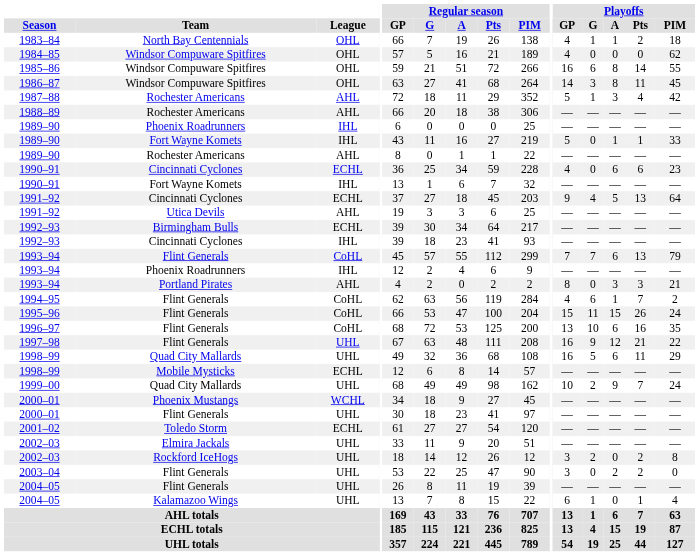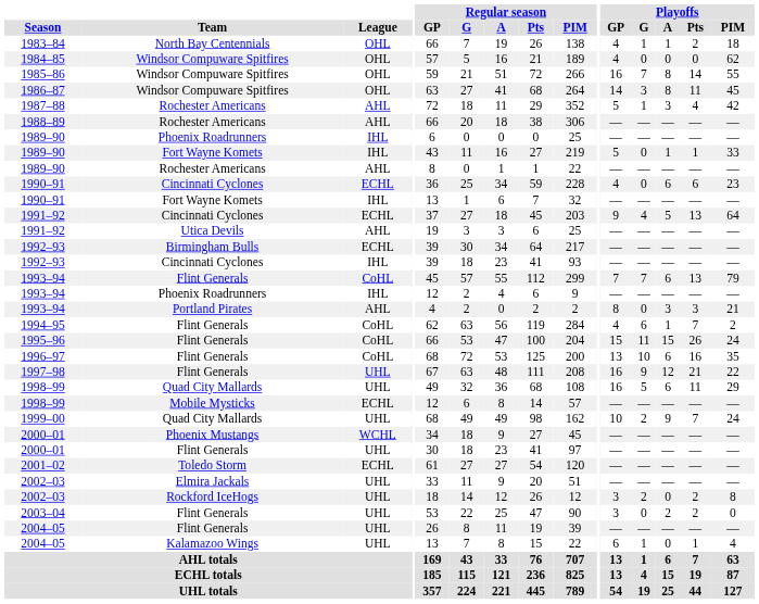 <table border="0" cellpadding="1" cellspacing="0" style="text-align:center; width:60em">
 <tr bgcolor="#e0e0e0">
 <th colspan="3" bgcolor="#ffffff"></th>
 <th rowspan="99" bgcolor="#ffffff"></th>
 <th colspan="5"><a href='#'>Regular season</a></th>
 <th rowspan="99" bgcolor="#ffffff"></th>
 <th colspan="5"><a href='#'>Playoffs</a></th>
 </tr>
 <tr bgcolor="#e0e0e0">
 <th><a href='#'>Season</a></th>
 <th>Team</th>
 <th>League</th>
 <th>GP</th>
 <th><a href='#'>G</a></th>
 <th><a href='#'>A</a></th>
 <th><a href='#'>Pts</a></th>
 <th><a href='#'>PIM</a></th>
 <th>GP</th>
 <th>G</th>
 <th>A</th>
 <th>Pts</th>
 <th>PIM</th>
 </tr>
 <tr>
 <td><a href='#'>1983–84</a></td>
 <td><a href='#'>North Bay Centennials</a></td>
 <td><a href='#'>OHL</a></td>
 <td>66</td>
 <td>7</td>
 <td>19</td>
 <td>26</td>
 <td>138</td>
 <td>4</td>
 <td>1</td>
 <td>1</td>
 <td>2</td>
 <td>18</td>
 </tr>
 <tr bgcolor="#f0f0f0">
 <td><a href='#'>1984–85</a></td>
 <td><a href='#'>Windsor Compuware Spitfires</a></td>
 <td>OHL</td>
 <td>57</td>
 <td>5</td>
 <td>16</td>
 <td>21</td>
 <td>189</td>
 <td>4</td>
 <td>0</td>
 <td>0</td>
 <td>0</td>
 <td>62</td>
 </tr>
 <tr>
 <td><a href='#'>1985–86</a></td>
 <td>Windsor Compuware Spitfires</td>
 <td>OHL</td>
 <td>59</td>
 <td>21</td>
 <td>51</td>
 <td>72</td>
 <td>266</td>
 <td>16</td>
-<td>6</td>
+<td>7</td>
 <td>8</td>
 <td>14</td>
 <td>55</td>
 </tr>
 <tr bgcolor="#f0f0f0">
 <td><a href='#'>1986–87</a></td>
 <td>Windsor Compuware Spitfires</td>
 <td>OHL</td>
 <td>63</td>
 <td>27</td>
 <td>41</td>
 <td>68</td>
 <td>264</td>
 <td>14</td>
 <td>3</td>
 <td>8</td>
 <td>11</td>
 <td>45</td>
 </tr>
 <tr>
 <td><a href='#'>1987–88</a></td>
 <td><a href='#'>Rochester Americans</a></td>
 <td><a href='#'>AHL</a></td>
 <td>72</td>
 <td>18</td>
 <td>11</td>
 <td>29</td>
 <td>352</td>
 <td>5</td>
 <td>1</td>
 <td>3</td>
 <td>4</td>
 <td>42</td>
 </tr>
 <tr bgcolor="#f0f0f0">
 <td><a href='#'>1988–89</a></td>
 <td>Rochester Americans</td>
 <td>AHL</td>
 <td>66</td>
 <td>20</td>
 <td>18</td>
 <td>38</td>
 <td>306</td>
 <td>—</td>
 <td>—</td>
 <td>—</td>
 <td>—</td>
 <td>—</td>
 </tr>
 <tr>
 <td><a href='#'>1989–90</a></td>
 <td><a href='#'>Phoenix Roadrunners</a></td>
 <td><a href='#'>IHL</a></td>
 <td>6</td>
 <td>0</td>
 <td>0</td>
 <td>0</td>
 <td>25</td>
 <td>—</td>
 <td>—</td>
 <td>—</td>
 <td>—</td>
 <td>—</td>
 </tr>
 <tr bgcolor="#f0f0f0">
 <td><a href='#'>1989–90</a></td>
 <td><a href='#'>Fort Wayne Komets</a></td>
 <td>IHL</td>
 <td>43</td>
 <td>11</td>
 <td>16</td>
 <td>27</td>
 <td>219</td>
 <td>5</td>
 <td>0</td>
 <td>1</td>
 <td>1</td>
 <td>33</td>
 </tr>
 <tr>
 <td><a href='#'>1989–90</a></td>
 <td>Rochester Americans</td>
 <td>AHL</td>
 <td>8</td>
 <td>0</td>
 <td>1</td>
 <td>1</td>
 <td>22</td>
 <td>—</td>
 <td>—</td>
 <td>—</td>
 <td>—</td>
 <td>—</td>
 </tr>
 <tr bgcolor="#f0f0f0">
 <td><a href='#'>1990–91</a></td>
 <td><a href='#'>Cincinnati Cyclones</a></td>
 <td><a href='#'>ECHL</a></td>
 <td>36</td>
 <td>25</td>
 <td>34</td>
 <td>59</td>
 <td>228</td>
 <td>4</td>
 <td>0</td>
 <td>6</td>
 <td>6</td>
 <td>23</td>
 </tr>
 <tr>
 <td><a href='#'>1990–91</a></td>
 <td>Fort Wayne Komets</td>
 <td>IHL</td>
 <td>13</td>
 <td>1</td>
 <td>6</td>
 <td>7</td>
 <td>32</td>
 <td>—</td>
 <td>—</td>
 <td>—</td>
 <td>—</td>
 <td>—</td>
 </tr>
 <tr bgcolor="#f0f0f0">
 <td><a href='#'>1991–92</a></td>
 <td>Cincinnati Cyclones</td>
 <td>ECHL</td>
 <td>37</td>
 <td>27</td>
 <td>18</td>
 <td>45</td>
 <td>203</td>
 <td>9</td>
 <td>4</td>
 <td>5</td>
 <td>13</td>
 <td>64</td>
 </tr>
 <tr>
 <td><a href='#'>1991–92</a></td>
 <td><a href='#'>Utica Devils</a></td>
 <td>AHL</td>
 <td>19</td>
 <td>3</td>
 <td>3</td>
 <td>6</td>
 <td>25</td>
 <td>—</td>
 <td>—</td>
 <td>—</td>
 <td>—</td>
 <td>—</td>
 </tr>
 <tr bgcolor="#f0f0f0">
 <td><a href='#'>1992–93</a></td>
 <td><a href='#'>Birmingham Bulls</a></td>
 <td>ECHL</td>
 <td>39</td>
 <td>30</td>
 <td>34</td>
 <td>64</td>
 <td>217</td>
 <td>—</td>
 <td>—</td>
 <td>—</td>
 <td>—</td>
 <td>—</td>
 </tr>
 <tr>
 <td><a href='#'>1992–93</a></td>
 <td>Cincinnati Cyclones</td>
 <td>IHL</td>
 <td>39</td>
 <td>18</td>
 <td>23</td>
 <td>41</td>
 <td>93</td>
 <td>—</td>
 <td>—</td>
 <td>—</td>
 <td>—</td>
 <td>—</td>
 </tr>
 <tr bgcolor="#f0f0f0">
 <td><a href='#'>1993–94</a></td>
 <td><a href='#'>Flint Generals</a></td>
 <td><a href='#'>CoHL</a></td>
 <td>45</td>
 <td>57</td>
 <td>55</td>
 <td>112</td>
 <td>299</td>
 <td>7</td>
 <td>7</td>
 <td>6</td>
 <td>13</td>
 <td>79</td>
 </tr>
 <tr>
 <td><a href='#'>1993–94</a></td>
 <td>Phoenix Roadrunners</td>
 <td>IHL</td>
 <td>12</td>
 <td>2</td>
 <td>4</td>
 <td>6</td>
 <td>9</td>
 <td>—</td>
 <td>—</td>
 <td>—</td>
 <td>—</td>
 <td>—</td>
 </tr>
 <tr bgcolor="#f0f0f0">
 <td><a href='#'>1993–94</a></td>
 <td><a href='#'>Portland Pirates</a></td>
 <td>AHL</td>
 <td>4</td>
 <td>2</td>
 <td>0</td>
 <td>2</td>
 <td>2</td>
 <td>8</td>
 <td>0</td>
 <td>3</td>
 <td>3</td>
 <td>21</td>
 </tr>
 <tr>
 <td><a href='#'>1994–95</a></td>
 <td>Flint Generals</td>
 <td>CoHL</td>
 <td>62</td>
 <td>63</td>
 <td>56</td>
 <td>119</td>
 <td>284</td>
 <td>4</td>
 <td>6</td>
 <td>1</td>
 <td>7</td>
 <td>2</td>
 </tr>
 <tr bgcolor="#f0f0f0">
 <td><a href='#'>1995–96</a></td>
 <td>Flint Generals</td>
 <td>CoHL</td>
 <td>66</td>
 <td>53</td>
 <td>47</td>
 <td>100</td>
 <td>204</td>
 <td>15</td>
 <td>11</td>
 <td>15</td>
 <td>26</td>
 <td>24</td>
 </tr>
 <tr>
 <td><a href='#'>1996–97</a></td>
 <td>Flint Generals</td>
 <td>CoHL</td>
 <td>68</td>
 <td>72</td>
 <td>53</td>
 <td>125</td>
 <td>200</td>
 <td>13</td>
 <td>10</td>
 <td>6</td>
 <td>16</td>
 <td>35</td>
 </tr>
 <tr bgcolor="#f0f0f0">
 <td><a href='#'>1997–98</a></td>
 <td>Flint Generals</td>
 <td><a href='#'>UHL</a></td>
 <td>67</td>
 <td>63</td>
 <td>48</td>
 <td>111</td>
 <td>208</td>
 <td>16</td>
 <td>9</td>
 <td>12</td>
 <td>21</td>
 <td>22</td>
 </tr>
 <tr>
 <td><a href='#'>1998–99</a></td>
 <td><a href='#'>Quad City Mallards</a></td>
 <td>UHL</td>
 <td>49</td>
 <td>32</td>
 <td>36</td>
 <td>68</td>
 <td>108</td>
 <td>16</td>
 <td>5</td>
 <td>6</td>
 <td>11</td>
 <td>29</td>
 </tr>
 <tr bgcolor="#f0f0f0">
 <td><a href='#'>1998–99</a></td>
 <td><a href='#'>Mobile Mysticks</a></td>
 <td>ECHL</td>
 <td>12</td>
 <td>6</td>
 <td>8</td>
 <td>14</td>
 <td>57</td>
 <td>—</td>
 <td>—</td>
 <td>—</td>
 <td>—</td>
 <td>—</td>
 </tr>
 <tr>
 <td><a href='#'>1999–00</a></td>
 <td>Quad City Mallards</td>
 <td>UHL</td>
 <td>68</td>
 <td>49</td>
 <td>49</td>
 <td>98</td>
 <td>162</td>
 <td>10</td>
 <td>2</td>
 <td>9</td>
 <td>7</td>
 <td>24</td>
 </tr>
 <tr bgcolor="#f0f0f0">
 <td><a href='#'>2000–01</a></td>
 <td><a href='#'>Phoenix Mustangs</a></td>
 <td><a href='#'>WCHL</a></td>
 <td>34</td>
 <td>18</td>
 <td>9</td>
 <td>27</td>
 <td>45</td>
 <td>—</td>
 <td>—</td>
 <td>—</td>
 <td>—</td>
 <td>—</td>
 </tr>
 <tr>
 <td><a href='#'>2000–01</a></td>
 <td>Flint Generals</td>
 <td>UHL</td>
 <td>30</td>
 <td>18</td>
 <td>23</td>
 <td>41</td>
 <td>97</td>
 <td>—</td>
 <td>—</td>
 <td>—</td>
 <td>—</td>
 <td>—</td>
 </tr>
 <tr bgcolor="#f0f0f0">
 <td><a href='#'>2001–02</a></td>
 <td><a href='#'>Toledo Storm</a></td>
 <td>ECHL</td>
 <td>61</td>
 <td>27</td>
 <td>27</td>
 <td>54</td>
 <td>120</td>
 <td>—</td>
 <td>—</td>
 <td>—</td>
 <td>—</td>
 <td>—</td>
 </tr>
 <tr>
 <td><a href='#'>2002–03</a></td>
 <td><a href='#'>Elmira Jackals</a></td>
 <td>UHL</td>
 <td>33</td>
 <td>11</td>
 <td>9</td>
 <td>20</td>
 <td>51</td>
 <td>—</td>
 <td>—</td>
 <td>—</td>
 <td>—</td>
 <td>—</td>
 </tr>
 <tr bgcolor="#f0f0f0">
 <td><a href='#'>2002–03</a></td>
 <td><a href='#'>Rockford IceHogs</a></td>
 <td>UHL</td>
 <td>18</td>
 <td>14</td>
 <td>12</td>
 <td>26</td>
 <td>12</td>
 <td>3</td>
 <td>2</td>
 <td>0</td>
 <td>2</td>
 <td>8</td>
 </tr>
 <tr>
 <td><a href='#'>2003–04</a></td>
 <td>Flint Generals</td>
 <td>UHL</td>
 <td>53</td>
 <td>22</td>
 <td>25</td>
 <td>47</td>
 <td>90</td>
 <td>3</td>
 <td>0</td>
 <td>2</td>
 <td>2</td>
 <td>0</td>
 </tr>
 <tr bgcolor="#f0f0f0">
 <td><a href='#'>2004–05</a></td>
 <td>Flint Generals</td>
 <td>UHL</td>
 <td>26</td>
 <td>8</td>
 <td>11</td>
 <td>19</td>
 <td>39</td>
 <td>—</td>
 <td>—</td>
 <td>—</td>
 <td>—</td>
 <td>—</td>
 </tr>
 <tr>
 <td><a href='#'>2004–05</a></td>
 <td><a href='#'>Kalamazoo Wings</a></td>
 <td>UHL</td>
 <td>13</td>
 <td>7</td>
 <td>8</td>
 <td>15</td>
 <td>22</td>
 <td>6</td>
 <td>1</td>
 <td>0</td>
 <td>1</td>
 <td>4</td>
 </tr>
 <tr>
 </tr>
 <tr ALIGN="center" bgcolor="#e0e0e0">
 <th colspan="3">AHL totals</th>
 <th ALIGN="center">169</th>
 <th ALIGN="center">43</th>
 <th ALIGN="center">33</th>
 <th ALIGN="center">76</th>
 <th ALIGN="center">707</th>
 <th ALIGN="center">13</th>
 <th ALIGN="center">1</th>
 <th ALIGN="center">6</th>
 <th ALIGN="center">7</th>
 <th ALIGN="center">63</th>
 </tr>
 <tr>
 </tr>
 <tr ALIGN="center" bgcolor="#e0e0e0">
 <th colspan="3">ECHL totals</th>
 <th ALIGN="center">185</th>
 <th ALIGN="center">115</th>
 <th ALIGN="center">121</th>
 <th ALIGN="center">236</th>
 <th ALIGN="center">825</th>
 <th ALIGN="center">13</th>
 <th ALIGN="center">4</th>
 <th ALIGN="center">15</th>
 <th ALIGN="center">19</th>
 <th ALIGN="center">87</th>
 </tr>
 <tr>
 </tr>
 <tr ALIGN="center" bgcolor="#e0e0e0">
 <th colspan="3">UHL totals</th>
 <th ALIGN="center">357</th>
 <th ALIGN="center">224</th>
 <th ALIGN="center">221</th>
 <th ALIGN="center">445</th>
 <th ALIGN="center">789</th>
 <th ALIGN="center">54</th>
 <th ALIGN="center">19</th>
 <th ALIGN="center">25</th>
 <th ALIGN="center">44</th>
 <th ALIGN="center">127</th>
 </tr>
 </table>
